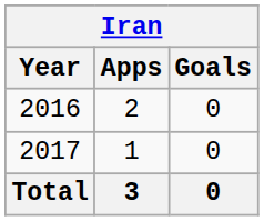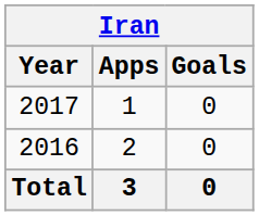 <table class="wikitable" style="text-align:center">
 <tr>
 <th colspan=3><a href='#'>Iran</a></th>
 </tr>
 <tr>
 <th>Year</th>
 <th>Apps</th>
 <th>Goals</th>
 </tr>
 <tr>
-<td>2016</td>
-<td>2</td>
+<td>2017</td>
+<td>1</td>
 <td>0</td>
 </tr>
 <tr>
-<td>2017</td>
-<td>1</td>
+<td>2016</td>
+<td>2</td>
 <td>0</td>
 </tr>
 <tr>
 <th>Total</th>
 <th>3</th>
 <th>0</th>
 </tr>
 </table>
